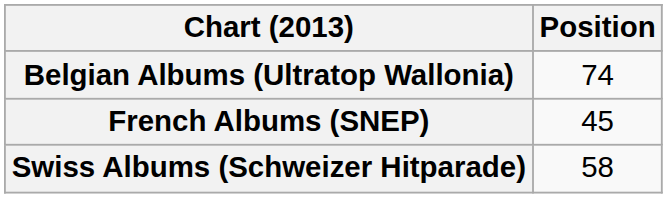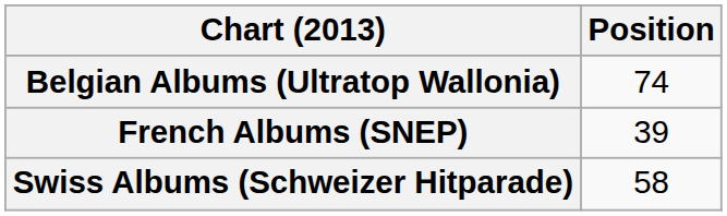 <table class="wikitable sortable plainrowheaders">
 <tr>
 <th>Chart (2013)</th>
 <th>Position</th>
 </tr>
 <tr>
 <th scope="row">Belgian Albums (Ultratop Wallonia)</th>
 <td style="text-align:center;">74</td>
 </tr>
 <tr>
 <th scope="row">French Albums (SNEP)</th>
-<td style="text-align:center;">45</td>
+<td style="text-align:center;">39</td>
 </tr>
 <tr>
 <th scope="row">Swiss Albums (Schweizer Hitparade)</th>
 <td style="text-align:center;">58</td>
 </tr>
 </table>
